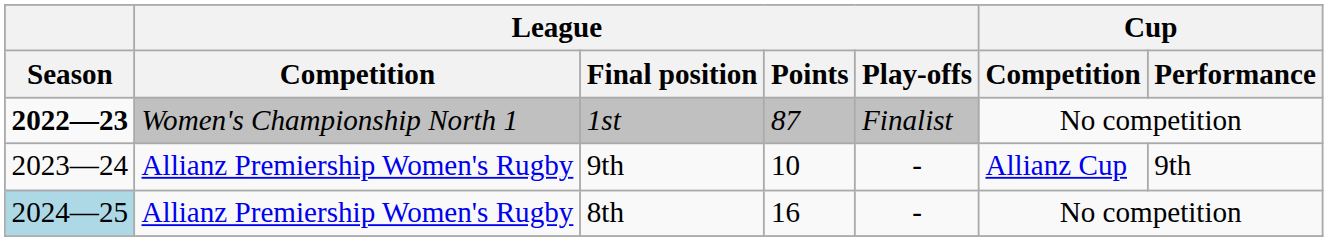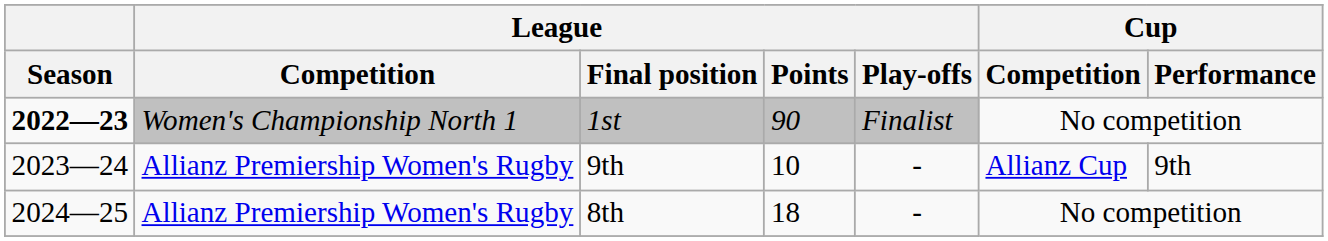 <table class="wikitable">
 <tr>
 <th></th>
 <th colspan="4">League</th>
 <th colspan="2">Cup</th>
 </tr>
 <tr>
 <th>Season</th>
 <th>Competition</th>
 <th>Final position</th>
 <th>Points</th>
 <th>Play-offs</th>
 <th><strong>Competition</strong></th>
 <th>Performance</th>
 </tr>
 <tr>
 <td><strong>2022—23</strong></td>
 <td style="background: silver"><em>Women's Championship North 1</em></td>
 <td style="background: silver"><em>1st</em></td>
-<td style="background: silver"><em>87</em></td>
+<td style="background: silver"><em>90</em></td>
 <td style="background: silver"><em>Finalist</em></td>
 <td style="text-align:center"colspan="2">No competition</td>
 </tr>
 <tr>
 <td>2023—24</td>
 <td><a href='#'>Allianz Premiership Women's Rugby</a></td>
 <td>9th</td>
 <td>10</td>
 <td style="text-align:center">-</td>
 <td><a href='#'>Allianz Cup</a></td>
 <td>9th</td>
 </tr>
 <tr>
-<td style="background: lightblue;">2024—25</td>
+<td>2024—25</td>
 <td><a href='#'>Allianz Premiership Women's Rugby</a></td>
 <td>8th</td>
-<td>16</td>
+<td>18</td>
 <td style="text-align:center">-</td>
 <td style="text-align:center"colspan="2">No competition</td>
 </tr>
 </table>
